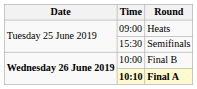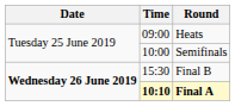 <table class="wikitable">
 <tr>
 <th>Date</th>
 <th>Time</th>
 <th>Round</th>
 </tr>
 <tr>
 <td rowspan=2>Tuesday 25 June 2019</td>
 <td>09:00</td>
 <td>Heats</td>
 </tr>
 <tr>
-<td>15:30</td>
+<td>10:00</td>
 <td>Semifinals</td>
 </tr>
 <tr>
 <td rowspan=2><strong>Wednesday 26 June 2019</strong></td>
-<td>10:00</td>
+<td>15:30</td>
 <td>Final B</td>
 </tr>
 <tr>
 <td style=background:lemonchiffon><strong>10:10</strong></td>
 <td style=background:lemonchiffon><strong>Final A</strong></td>
 </tr>
 </table>
